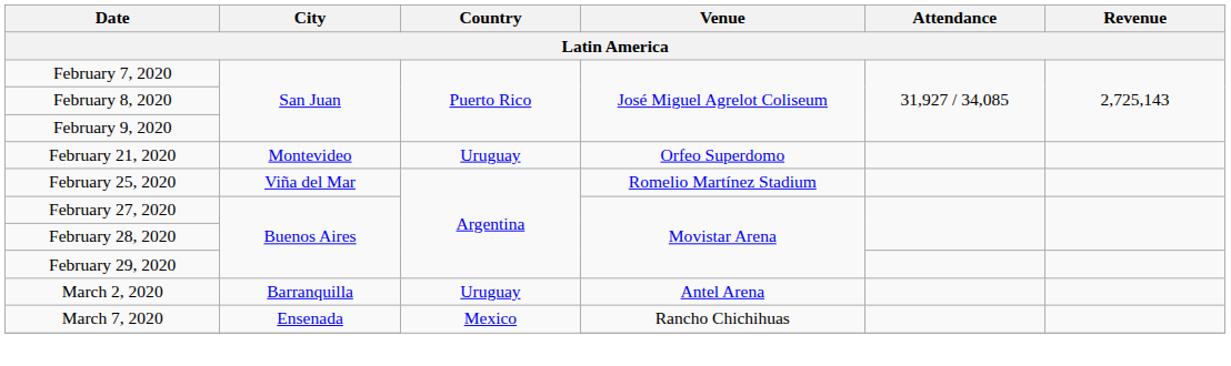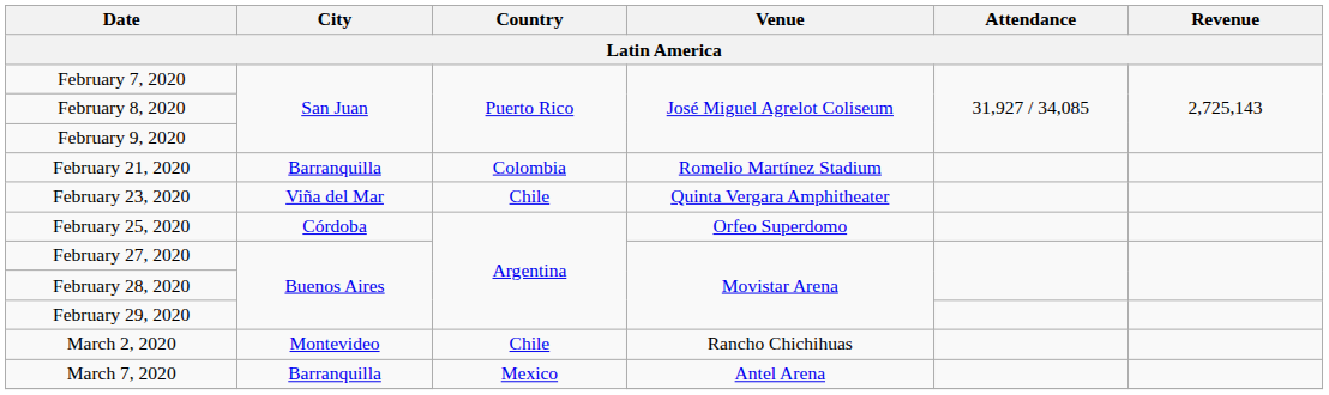 <table class="wikitable plainrowheaders" style="text-align:center;">
 <tr>
 <th scope="col" style="width:12em;">Date</th>
 <th scope="col" style="width:10em;">City</th>
 <th scope="col" style="width:10em;">Country</th>
 <th scope="col" style="width:16em;">Venue</th>
 <th scope="col" style="width:10em;">Attendance</th>
 <th scope="col" style="width:10em;">Revenue</th>
 </tr>
 <tr>
 <th colspan="6">Latin America</th>
 </tr>
 <tr>
 <td>February 7, 2020</td>
 <td rowspan="3"><a href='#'>San Juan</a></td>
 <td rowspan="3"><a href='#'>Puerto Rico</a></td>
 <td rowspan="3"><a href='#'>José Miguel Agrelot Coliseum</a></td>
 <td rowspan="3">31,927 / 34,085</td>
 <td rowspan="3">2,725,143</td>
 </tr>
 <tr>
 <td>February 8, 2020</td>
 </tr>
 <tr>
 <td>February 9, 2020</td>
 </tr>
 <tr>
 <td>February 21, 2020</td>
-<td><a href='#'>Montevideo</a></td>
-<td><a href='#'>Uruguay</a></td>
-<td><a href='#'>Orfeo Superdomo</a></td>
+<td><a href='#'>Barranquilla</a></td>
+<td><a href='#'>Colombia</a></td>
+<td><a href='#'>Romelio Martínez Stadium</a></td>
+<td></td>
+<td></td>
+</tr>
+<tr>
+<td>February 23, 2020</td>
+<td><a href='#'>Viña del Mar</a></td>
+<td><a href='#'>Chile</a></td>
+<td><a href='#'>Quinta Vergara Amphitheater</a></td>
 <td></td>
 <td></td>
 </tr>
 <tr>
 <td>February 25, 2020</td>
-<td><a href='#'>Viña del Mar</a></td>
+<td><a href='#'>Córdoba</a></td>
 <td rowspan="4"><a href='#'>Argentina</a></td>
-<td><a href='#'>Romelio Martínez Stadium</a></td>
+<td><a href='#'>Orfeo Superdomo</a></td>
 <td></td>
 <td></td>
 </tr>
 <tr>
 <td>February 27, 2020</td>
 <td rowspan="3"><a href='#'>Buenos Aires</a></td>
 <td rowspan="3"><a href='#'>Movistar Arena</a></td>
 <td rowspan="2"></td>
 <td rowspan="2"></td>
 </tr>
 <tr>
 <td>February 28, 2020</td>
 </tr>
 <tr>
 <td>February 29, 2020</td>
 <td></td>
 <td></td>
 </tr>
 <tr>
 <td>March 2, 2020</td>
-<td><a href='#'>Barranquilla</a></td>
-<td><a href='#'>Uruguay</a></td>
-<td><a href='#'>Antel Arena</a></td>
+<td><a href='#'>Montevideo</a></td>
+<td><a href='#'>Chile</a></td>
+<td>Rancho Chichihuas</td>
 <td></td>
 <td></td>
 </tr>
 <tr>
 <td>March 7, 2020</td>
-<td><a href='#'>Ensenada</a></td>
+<td><a href='#'>Barranquilla</a></td>
 <td rowspan="14"><a href='#'>Mexico</a></td>
-<td>Rancho Chichihuas</td>
+<td><a href='#'>Antel Arena</a></td>
 <td></td>
 <td></td>
 </tr>
 <tr>
 </tr>
 </table>
